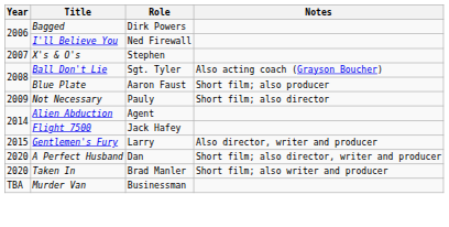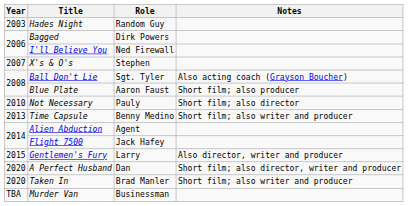 <table class="wikitable sortable">
 <tr>
 <th>Year</th>
 <th>Title</th>
 <th>Role</th>
 <th>Notes</th>
+</tr>
+<tr>
+<td>2003</td>
+<td><em>Hades Night</em></td>
+<td>Random Guy</td>
+<td></td>
 </tr>
 <tr>
 <td rowspan="2">2006</td>
 <td><em>Bagged</em></td>
 <td>Dirk Powers</td>
 <td></td>
 </tr>
 <tr>
 <td><em><a href='#'>I'll Believe You</a></em></td>
 <td>Ned Firewall</td>
 <td></td>
 </tr>
 <tr>
 <td>2007</td>
 <td><em>X's & O's</em></td>
 <td>Stephen</td>
 <td></td>
 </tr>
 <tr>
 <td rowspan="2">2008</td>
 <td><em><a href='#'>Ball Don't Lie</a></em></td>
 <td>Sgt. Tyler</td>
 <td>Also acting coach (<a href='#'>Grayson Boucher</a>)</td>
 </tr>
 <tr>
 <td><em>Blue Plate</em></td>
 <td>Aaron Faust</td>
 <td>Short film; also producer</td>
 </tr>
 <tr>
-<td>2009</td>
+<td>2010</td>
 <td><em>Not Necessary</em></td>
 <td>Pauly</td>
 <td>Short film; also director</td>
+</tr>
+<tr>
+<td>2013</td>
+<td><em>Time Capsule</em></td>
+<td>Benny Medino</td>
+<td>Short film; also writer and producer</td>
 </tr>
 <tr>
 <td rowspan="2">2014</td>
 <td><em><a href='#'>Alien Abduction</a></em></td>
 <td>Agent</td>
 <td></td>
 </tr>
 <tr>
 <td><em><a href='#'>Flight 7500</a></em></td>
 <td>Jack Hafey</td>
 <td></td>
 </tr>
 <tr>
 <td>2015</td>
 <td><em><a href='#'>Gentlemen's Fury</a></em></td>
 <td>Larry</td>
 <td>Also director, writer and producer</td>
 </tr>
 <tr>
 <td>2020</td>
 <td><em>A Perfect Husband</em></td>
 <td>Dan</td>
 <td>Short film; also director, writer and producer</td>
 </tr>
 <tr>
 <td>2020</td>
 <td><em>Taken In</em></td>
 <td>Brad Manler</td>
 <td>Short film; also writer and producer</td>
 </tr>
 <tr>
 <td>TBA</td>
 <td><em>Murder Van</em></td>
 <td>Businessman</td>
 <td></td>
 </tr>
 </table>
